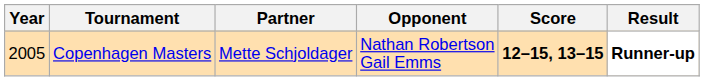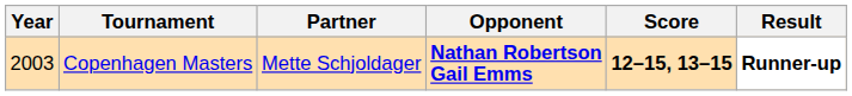 <table class="sortable wikitable" style="font-size: 90%;">
 <tr>
 <th>Year</th>
 <th>Tournament</th>
 <th>Partner</th>
 <th>Opponent</th>
 <th>Score</th>
 <th>Result</th>
 </tr>
 <tr style="background:#FFE0AF">
-<td align="center">2005</td>
+<td align="center">2003</td>
 <td align="left"><a href='#'>Copenhagen Masters</a></td>
 <td align="left"> <a href='#'>Mette Schjoldager</a></td>
-<td align="left"> <a href='#'>Nathan Robertson</a><br> <a href='#'>Gail Emms</a></td>
+<td align="left"><strong> <a href='#'>Nathan Robertson</a><br> <a href='#'>Gail Emms</a></strong></td>
 <td align="left"><strong>12–15, 13–15</strong></td>
 <td style="text-align:left; background:white"> <strong>Runner-up</strong></td>
 </tr>
 </table>
